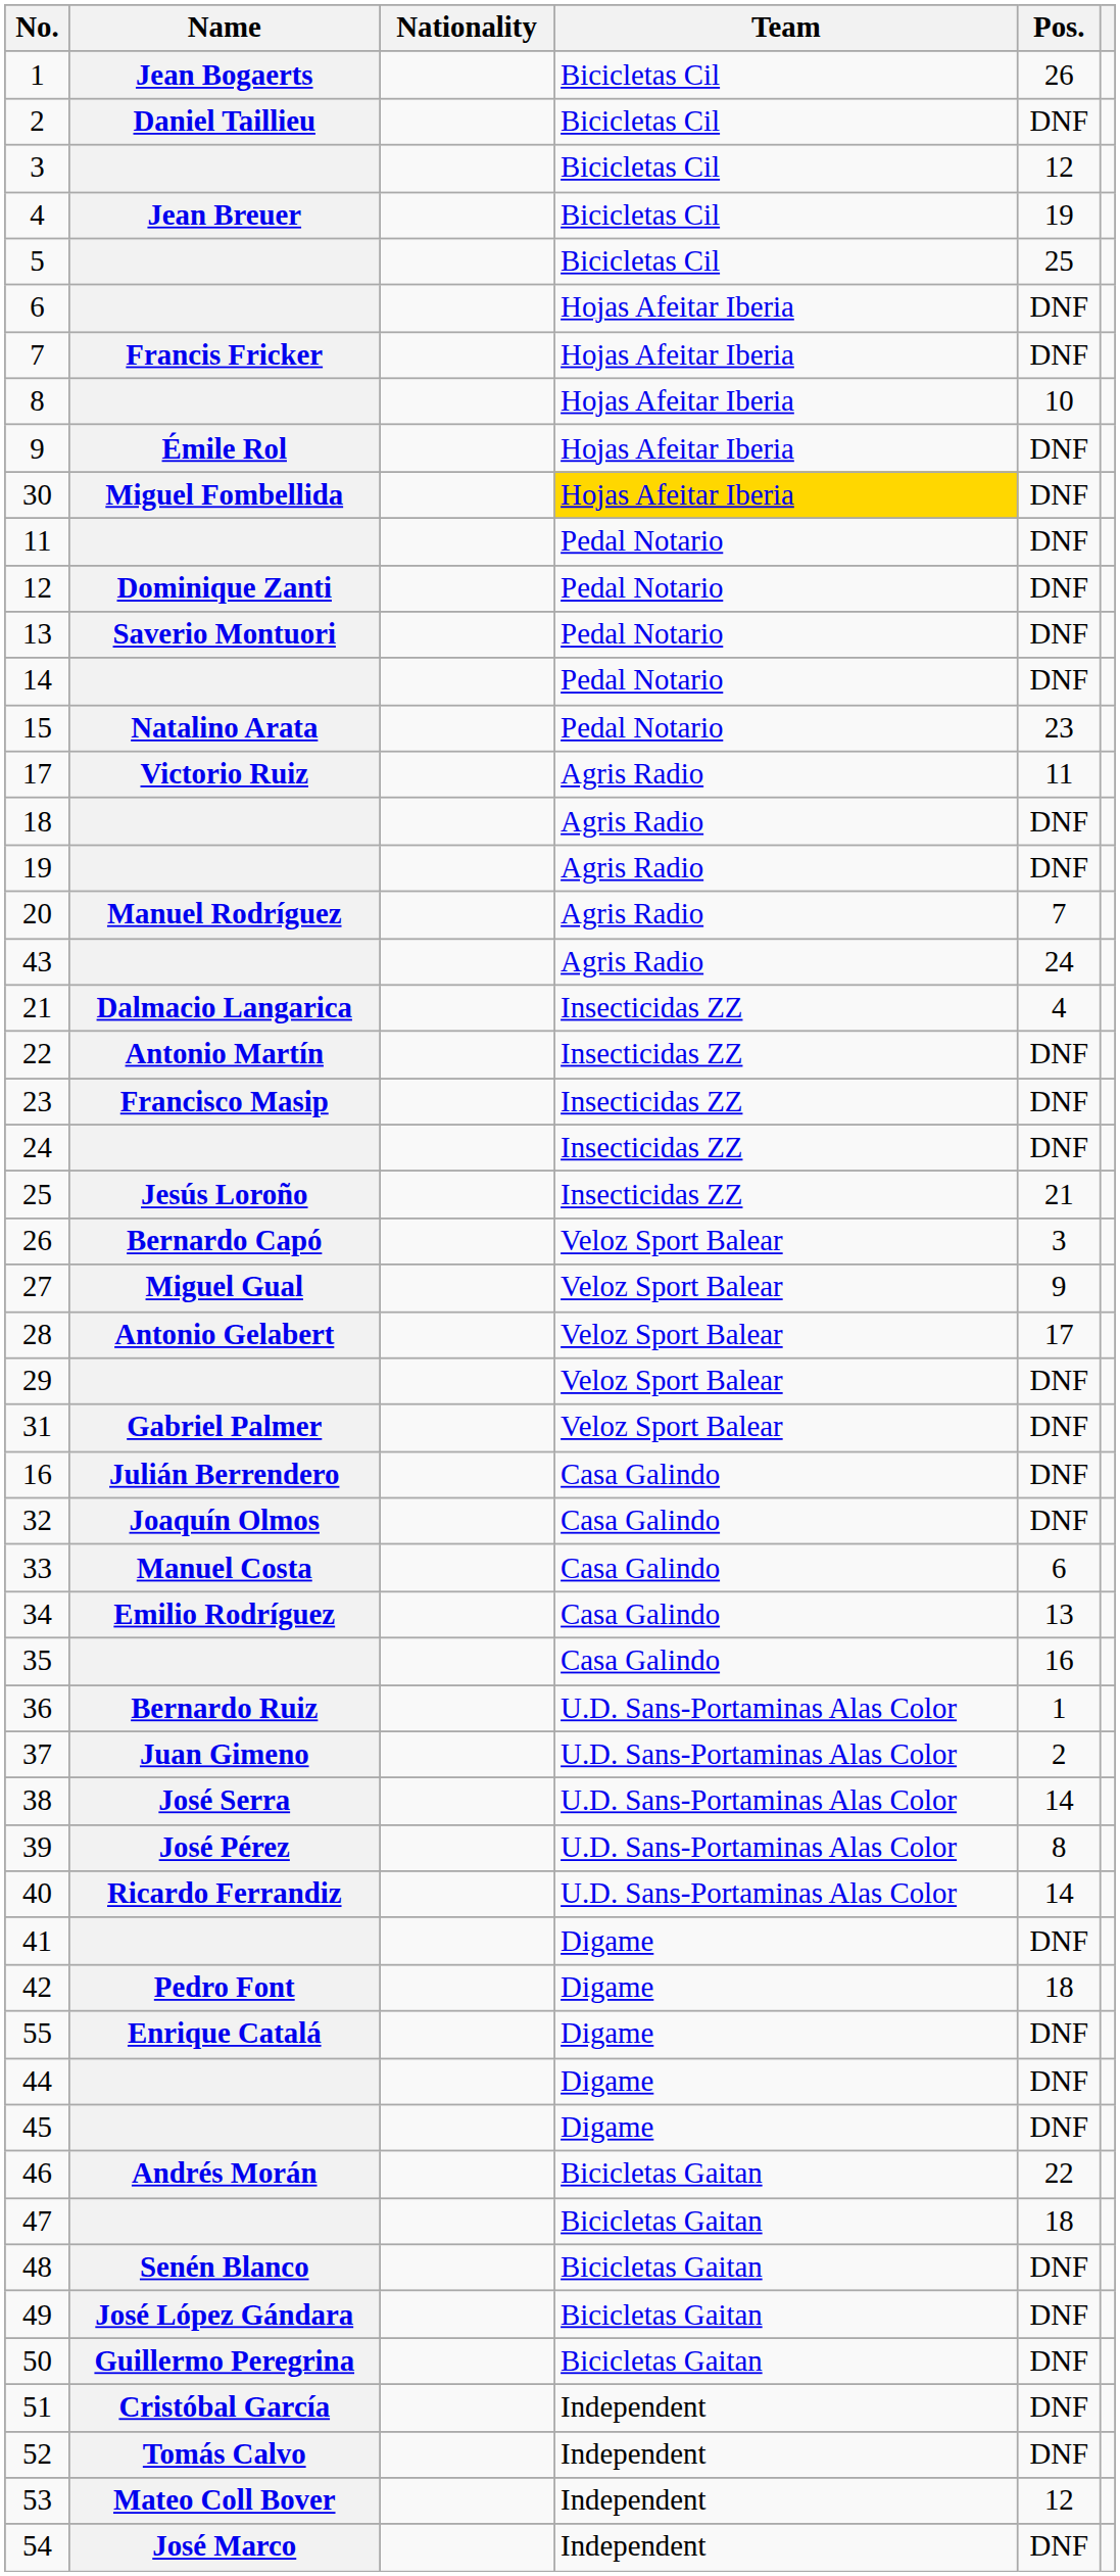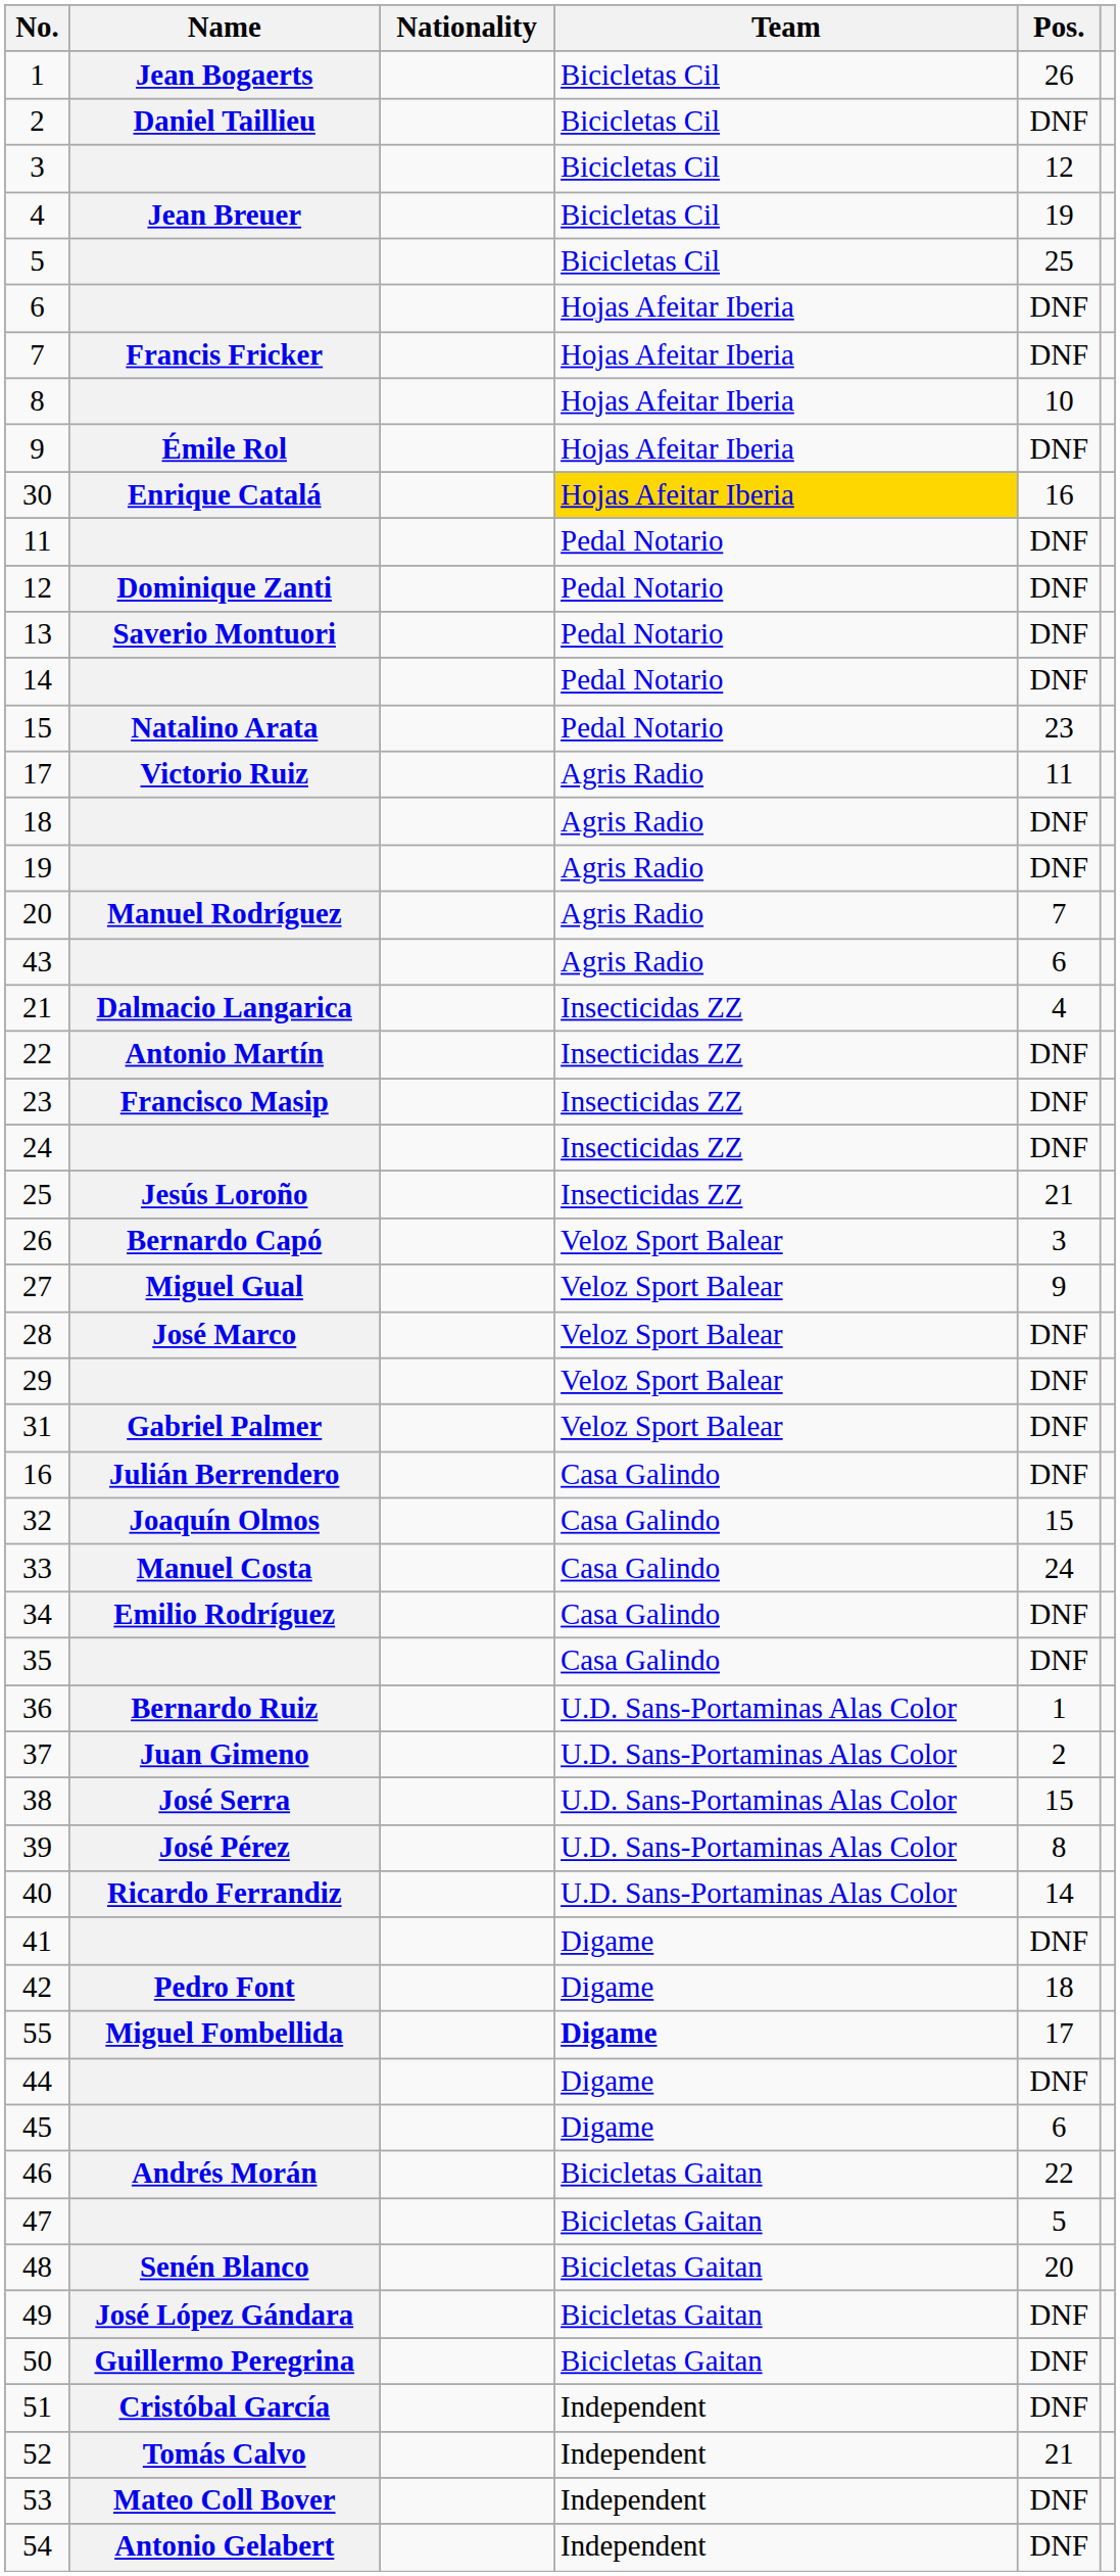 <table class="wikitable plainrowheaders sortable" style="width:97%">
 <tr>
 <th scope="col">No.</th>
 <th scope="col">Name</th>
 <th scope="col">Nationality</th>
 <th scope="col">Team</th>
 <th scope="col" data-sort-type="number">Pos.</th>
 <th scope="col" class="unsortable"></th>
 </tr>
 <tr>
 <td style="text-align:center;">1</td>
 <th scope="row"><a href='#'>Jean Bogaerts</a></th>
 <td></td>
 <td><a href='#'>Bicicletas Cil</a></td>
 <td style="text-align:center;">26</td>
 <td style="text-align:center;"></td>
 </tr>
 <tr>
 <td style="text-align:center;">2</td>
 <th scope="row"><a href='#'>Daniel Taillieu</a></th>
 <td></td>
 <td><a href='#'>Bicicletas Cil</a></td>
 <td style="text-align:center;" data-sort-value="27">DNF</td>
 <td style="text-align:center;"></td>
 </tr>
 <tr>
 <td style="text-align:center;">3</td>
 <th scope="row"></th>
 <td></td>
 <td><a href='#'>Bicicletas Cil</a></td>
 <td style="text-align:center;">12</td>
 <td style="text-align:center;"></td>
 </tr>
 <tr>
 <td style="text-align:center;">4</td>
 <th scope="row"><a href='#'>Jean Breuer</a></th>
 <td></td>
 <td><a href='#'>Bicicletas Cil</a></td>
 <td style="text-align:center;">19</td>
 <td style="text-align:center;"></td>
 </tr>
 <tr>
 <td style="text-align:center;">5</td>
 <th scope="row"></th>
 <td></td>
 <td><a href='#'>Bicicletas Cil</a></td>
 <td style="text-align:center;">25</td>
 <td style="text-align:center;"></td>
 </tr>
 <tr>
 <td style="text-align:center;">6</td>
 <th scope="row"></th>
 <td></td>
 <td><a href='#'>Hojas Afeitar Iberia</a></td>
 <td style="text-align:center;" data-sort-value="27">DNF</td>
 <td style="text-align:center;"></td>
 </tr>
 <tr>
 <td style="text-align:center;">7</td>
 <th scope="row"><a href='#'>Francis Fricker</a></th>
 <td></td>
 <td><a href='#'>Hojas Afeitar Iberia</a></td>
 <td style="text-align:center;" data-sort-value="27">DNF</td>
 <td style="text-align:center;"></td>
 </tr>
 <tr>
 <td style="text-align:center;">8</td>
 <th scope="row"></th>
 <td></td>
 <td><a href='#'>Hojas Afeitar Iberia</a></td>
 <td style="text-align:center;">10</td>
 <td style="text-align:center;"></td>
 </tr>
 <tr>
 <td style="text-align:center;">9</td>
 <th scope="row"><a href='#'>Émile Rol</a></th>
 <td></td>
 <td><a href='#'>Hojas Afeitar Iberia</a></td>
 <td style="text-align:center;" data-sort-value="27">DNF</td>
 <td style="text-align:center;"></td>
 </tr>
 <tr>
 <td style="text-align:center;">30</td>
-<th scope="row"><a href='#'>Miguel Fombellida</a></th>
+<th scope="row"><a href='#'>Enrique Catalá</a></th>
 <td></td>
 <td style="background: gold;"><a href='#'>Hojas Afeitar Iberia</a></td>
-<td style="text-align:center;" data-sort-value="27">DNF</td>
+<td style="text-align:center;">16</td>
 <td style="text-align:center;"></td>
 </tr>
 <tr>
 <td style="text-align:center;">11</td>
 <th scope="row"></th>
 <td></td>
 <td><a href='#'>Pedal Notario</a></td>
 <td style="text-align:center;" data-sort-value="27">DNF</td>
 <td style="text-align:center;"></td>
 </tr>
 <tr>
 <td style="text-align:center;">12</td>
 <th scope="row"><a href='#'>Dominique Zanti</a></th>
 <td></td>
 <td><a href='#'>Pedal Notario</a></td>
 <td style="text-align:center;" data-sort-value="27">DNF</td>
 <td style="text-align:center;"></td>
 </tr>
 <tr>
 <td style="text-align:center;">13</td>
 <th scope="row"><a href='#'>Saverio Montuori</a></th>
 <td></td>
 <td><a href='#'>Pedal Notario</a></td>
 <td style="text-align:center;" data-sort-value="27">DNF</td>
 <td style="text-align:center;"></td>
 </tr>
 <tr>
 <td style="text-align:center;">14</td>
 <th scope="row"></th>
 <td></td>
 <td><a href='#'>Pedal Notario</a></td>
 <td style="text-align:center;" data-sort-value="27">DNF</td>
 <td style="text-align:center;"></td>
 </tr>
 <tr>
 <td style="text-align:center;">15</td>
 <th scope="row"><a href='#'>Natalino Arata</a></th>
 <td></td>
 <td><a href='#'>Pedal Notario</a></td>
 <td style="text-align:center;">23</td>
 <td style="text-align:center;"></td>
 </tr>
 <tr>
 <td style="text-align:center;">17</td>
 <th scope="row"><a href='#'>Victorio Ruiz</a></th>
 <td></td>
 <td><a href='#'>Agris Radio</a></td>
 <td style="text-align:center;">11</td>
 <td style="text-align:center;"></td>
 </tr>
 <tr>
 <td style="text-align:center;">18</td>
 <th scope="row"></th>
 <td></td>
 <td><a href='#'>Agris Radio</a></td>
 <td style="text-align:center;" data-sort-value="27">DNF</td>
 <td style="text-align:center;"></td>
 </tr>
 <tr>
 <td style="text-align:center;">19</td>
 <th scope="row"></th>
 <td></td>
 <td><a href='#'>Agris Radio</a></td>
 <td style="text-align:center;" data-sort-value="27">DNF</td>
 <td style="text-align:center;"></td>
 </tr>
 <tr>
 <td style="text-align:center;">20</td>
 <th scope="row"><a href='#'>Manuel Rodríguez</a></th>
 <td></td>
 <td><a href='#'>Agris Radio</a></td>
 <td style="text-align:center;">7</td>
 <td style="text-align:center;"></td>
 </tr>
 <tr>
 <td style="text-align:center;">43</td>
 <th scope="row"></th>
 <td></td>
 <td><a href='#'>Agris Radio</a></td>
-<td style="text-align:center;">24</td>
+<td style="text-align:center;">6</td>
 <td style="text-align:center;"></td>
 </tr>
 <tr>
 <td style="text-align:center;">21</td>
 <th scope="row"><a href='#'>Dalmacio Langarica</a></th>
 <td></td>
 <td><a href='#'>Insecticidas ZZ</a></td>
 <td style="text-align:center;">4</td>
 <td style="text-align:center;"></td>
 </tr>
 <tr>
 <td style="text-align:center;">22</td>
 <th scope="row"><a href='#'>Antonio Martín</a></th>
 <td></td>
 <td><a href='#'>Insecticidas ZZ</a></td>
 <td style="text-align:center;" data-sort-value="27">DNF</td>
 <td style="text-align:center;"></td>
 </tr>
 <tr>
 <td style="text-align:center;">23</td>
 <th scope="row"><a href='#'>Francisco Masip</a></th>
 <td></td>
 <td><a href='#'>Insecticidas ZZ</a></td>
 <td style="text-align:center;" data-sort-value="27">DNF</td>
 <td style="text-align:center;"></td>
 </tr>
 <tr>
 <td style="text-align:center;">24</td>
 <th scope="row"></th>
 <td></td>
 <td><a href='#'>Insecticidas ZZ</a></td>
 <td style="text-align:center;" data-sort-value="27">DNF</td>
 <td style="text-align:center;"></td>
 </tr>
 <tr>
 <td style="text-align:center;">25</td>
 <th scope="row"><a href='#'>Jesús Loroño</a></th>
 <td></td>
 <td><a href='#'>Insecticidas ZZ</a></td>
 <td style="text-align:center;">21</td>
 <td style="text-align:center;"></td>
 </tr>
 <tr>
 <td style="text-align:center;">26</td>
 <th scope="row"><a href='#'>Bernardo Capó</a></th>
 <td></td>
 <td><a href='#'>Veloz Sport Balear</a></td>
 <td style="text-align:center;">3</td>
 <td style="text-align:center;"></td>
 </tr>
 <tr>
 <td style="text-align:center;">27</td>
 <th scope="row"><a href='#'>Miguel Gual</a></th>
 <td></td>
 <td><a href='#'>Veloz Sport Balear</a></td>
 <td style="text-align:center;">9</td>
 <td style="text-align:center;"></td>
 </tr>
 <tr>
 <td style="text-align:center;">28</td>
-<th scope="row"><a href='#'>Antonio Gelabert</a></th>
+<th scope="row"><a href='#'>José Marco</a></th>
 <td></td>
 <td><a href='#'>Veloz Sport Balear</a></td>
-<td style="text-align:center;">17</td>
+<td style="text-align:center;" data-sort-value="27">DNF</td>
 <td style="text-align:center;"></td>
 </tr>
 <tr>
 <td style="text-align:center;">29</td>
 <th scope="row"></th>
 <td></td>
 <td><a href='#'>Veloz Sport Balear</a></td>
 <td style="text-align:center;" data-sort-value="27">DNF</td>
 <td style="text-align:center;"></td>
 </tr>
 <tr>
 <td style="text-align:center;">31</td>
 <th scope="row"><a href='#'>Gabriel Palmer</a></th>
 <td></td>
 <td><a href='#'>Veloz Sport Balear</a></td>
 <td style="text-align:center;" data-sort-value="27">DNF</td>
 <td style="text-align:center;"></td>
 </tr>
 <tr>
 <td style="text-align:center;">16</td>
 <th scope="row"><a href='#'>Julián Berrendero</a></th>
 <td></td>
 <td><a href='#'>Casa Galindo</a></td>
 <td style="text-align:center;" data-sort-value="27">DNF</td>
 <td style="text-align:center;"></td>
 </tr>
 <tr>
 <td style="text-align:center;">32</td>
 <th scope="row"><a href='#'>Joaquín Olmos</a></th>
 <td></td>
 <td><a href='#'>Casa Galindo</a></td>
-<td style="text-align:center;" data-sort-value="27">DNF</td>
+<td style="text-align:center;">15</td>
 <td style="text-align:center;"></td>
 </tr>
 <tr>
 <td style="text-align:center;">33</td>
 <th scope="row"><a href='#'>Manuel Costa</a></th>
 <td></td>
 <td><a href='#'>Casa Galindo</a></td>
-<td style="text-align:center;">6</td>
+<td style="text-align:center;">24</td>
 <td style="text-align:center;"></td>
 </tr>
 <tr>
 <td style="text-align:center;">34</td>
 <th scope="row"><a href='#'>Emilio Rodríguez</a></th>
 <td></td>
 <td><a href='#'>Casa Galindo</a></td>
-<td style="text-align:center;">13</td>
+<td style="text-align:center;" data-sort-value="27">DNF</td>
 <td style="text-align:center;"></td>
 </tr>
 <tr>
 <td style="text-align:center;">35</td>
 <th scope="row"></th>
 <td></td>
 <td><a href='#'>Casa Galindo</a></td>
-<td style="text-align:center;">16</td>
+<td style="text-align:center;" data-sort-value="27">DNF</td>
 <td style="text-align:center;"></td>
 </tr>
 <tr>
 <td style="text-align:center;">36</td>
 <th scope="row"><a href='#'>Bernardo Ruiz</a></th>
 <td></td>
 <td><a href='#'>U.D. Sans-Portaminas Alas Color</a></td>
 <td style="text-align:center;">1</td>
 <td style="text-align:center;"></td>
 </tr>
 <tr>
 <td style="text-align:center;">37</td>
 <th scope="row"><a href='#'>Juan Gimeno</a></th>
 <td></td>
 <td><a href='#'>U.D. Sans-Portaminas Alas Color</a></td>
 <td style="text-align:center;">2</td>
 <td style="text-align:center;"></td>
 </tr>
 <tr>
 <td style="text-align:center;">38</td>
 <th scope="row"><a href='#'>José Serra</a></th>
 <td></td>
 <td><a href='#'>U.D. Sans-Portaminas Alas Color</a></td>
-<td style="text-align:center;">14</td>
+<td style="text-align:center;">15</td>
 <td style="text-align:center;"></td>
 </tr>
 <tr>
 <td style="text-align:center;">39</td>
 <th scope="row"><a href='#'>José Pérez</a></th>
 <td></td>
 <td><a href='#'>U.D. Sans-Portaminas Alas Color</a></td>
 <td style="text-align:center;">8</td>
 <td style="text-align:center;"></td>
 </tr>
 <tr>
 <td style="text-align:center;">40</td>
 <th scope="row"><a href='#'>Ricardo Ferrandiz</a></th>
 <td></td>
 <td><a href='#'>U.D. Sans-Portaminas Alas Color</a></td>
 <td style="text-align:center;">14</td>
 <td style="text-align:center;"></td>
 </tr>
 <tr>
 <td style="text-align:center;">41</td>
 <th scope="row"></th>
 <td></td>
 <td><a href='#'>Digame</a></td>
 <td style="text-align:center;" data-sort-value="27">DNF</td>
 <td style="text-align:center;"></td>
 </tr>
 <tr>
 <td style="text-align:center;">42</td>
 <th scope="row"><a href='#'>Pedro Font</a></th>
 <td></td>
 <td><a href='#'>Digame</a></td>
 <td style="text-align:center;">18</td>
 <td style="text-align:center;"></td>
 </tr>
 <tr>
 <td style="text-align:center;">55</td>
-<th scope="row"><a href='#'>Enrique Catalá</a></th>
+<th scope="row"><a href='#'>Miguel Fombellida</a></th>
 <td></td>
-<td><a href='#'>Digame</a></td>
-<td style="text-align:center;" data-sort-value="27">DNF</td>
+<td><strong><a href='#'>Digame</a></strong></td>
+<td style="text-align:center;">17</td>
 <td style="text-align:center;"></td>
 </tr>
 <tr>
 <td style="text-align:center;">44</td>
 <th scope="row"></th>
 <td></td>
 <td><a href='#'>Digame</a></td>
 <td style="text-align:center;" data-sort-value="27">DNF</td>
 <td style="text-align:center;"></td>
 </tr>
 <tr>
 <td style="text-align:center;">45</td>
 <th scope="row"></th>
 <td></td>
 <td><a href='#'>Digame</a></td>
-<td style="text-align:center;" data-sort-value="27">DNF</td>
+<td style="text-align:center;">6</td>
 <td style="text-align:center;"></td>
 </tr>
 <tr>
 <td style="text-align:center;">46</td>
 <th scope="row"><a href='#'>Andrés Morán</a></th>
 <td></td>
 <td><a href='#'>Bicicletas Gaitan</a></td>
 <td style="text-align:center;">22</td>
 <td style="text-align:center;"></td>
 </tr>
 <tr>
 <td style="text-align:center;">47</td>
 <th scope="row"></th>
 <td></td>
 <td><a href='#'>Bicicletas Gaitan</a></td>
-<td style="text-align:center;">18</td>
+<td style="text-align:center;">5</td>
 <td style="text-align:center;"></td>
 </tr>
 <tr>
 <td style="text-align:center;">48</td>
 <th scope="row"><a href='#'>Senén Blanco</a></th>
 <td></td>
 <td><a href='#'>Bicicletas Gaitan</a></td>
-<td style="text-align:center;" data-sort-value="27">DNF</td>
+<td style="text-align:center;">20</td>
 <td style="text-align:center;"></td>
 </tr>
 <tr>
 <td style="text-align:center;">49</td>
 <th scope="row"><a href='#'>José López Gándara</a></th>
 <td></td>
 <td><a href='#'>Bicicletas Gaitan</a></td>
 <td style="text-align:center;" data-sort-value="27">DNF</td>
 <td style="text-align:center;"></td>
 </tr>
 <tr>
 <td style="text-align:center;">50</td>
 <th scope="row"><a href='#'>Guillermo Peregrina</a></th>
 <td></td>
 <td><a href='#'>Bicicletas Gaitan</a></td>
 <td style="text-align:center;" data-sort-value="27">DNF</td>
 <td style="text-align:center;"></td>
 </tr>
 <tr>
 <td style="text-align:center;">51</td>
 <th scope="row"><a href='#'>Cristóbal García</a></th>
 <td></td>
 <td>Independent</td>
 <td style="text-align:center;" data-sort-value="27">DNF</td>
 <td style="text-align:center;"></td>
 </tr>
 <tr>
 <td style="text-align:center;">52</td>
 <th scope="row"><a href='#'>Tomás Calvo</a></th>
 <td></td>
 <td>Independent</td>
-<td style="text-align:center;" data-sort-value="27">DNF</td>
+<td style="text-align:center;">21</td>
 <td style="text-align:center;"></td>
 </tr>
 <tr>
 <td style="text-align:center;">53</td>
 <th scope="row"><a href='#'>Mateo Coll Bover</a></th>
 <td></td>
 <td>Independent</td>
-<td style="text-align:center;">12</td>
+<td style="text-align:center;" data-sort-value="27">DNF</td>
 <td style="text-align:center;"></td>
 </tr>
 <tr>
 <td style="text-align:center;">54</td>
-<th scope="row"><a href='#'>José Marco</a></th>
+<th scope="row"><a href='#'>Antonio Gelabert</a></th>
 <td></td>
 <td>Independent</td>
 <td style="text-align:center;" data-sort-value="27">DNF</td>
 <td style="text-align:center;"></td>
 </tr>
 </table>
